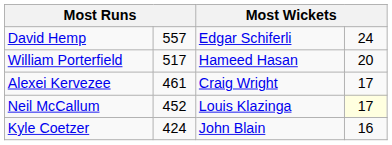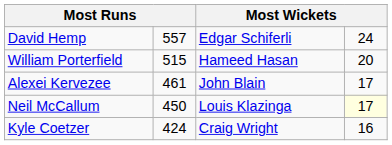 <table class="wikitable">
 <tr>
 <th colspan="2" align="center">Most Runs</th>
 <th colspan="2" align="center">Most Wickets</th>
 </tr>
 <tr>
 <td width=160> <a href='#'>David Hemp</a></td>
 <td width=40 align=center>557</td>
 <td width=160> <a href='#'>Edgar Schiferli</a></td>
 <td width=40 align=center>24</td>
 </tr>
 <tr>
 <td> <a href='#'>William Porterfield</a></td>
-<td align=center>517</td>
+<td align=center>515</td>
 <td> <a href='#'>Hameed Hasan</a></td>
 <td align=center>20</td>
 </tr>
 <tr>
 <td> <a href='#'>Alexei Kervezee</a></td>
 <td align=center>461</td>
-<td> <a href='#'>Craig Wright</a></td>
+<td> <a href='#'>John Blain</a></td>
 <td align=center>17</td>
 </tr>
 <tr>
 <td> <a href='#'>Neil McCallum</a></td>
-<td align=center>452</td>
+<td align=center>450</td>
 <td> <a href='#'>Louis Klazinga</a></td>
 <td align=center style="background: lightyellow;">17</td>
 </tr>
 <tr>
 <td> <a href='#'>Kyle Coetzer</a></td>
 <td align=center>424</td>
-<td> <a href='#'>John Blain</a></td>
+<td> <a href='#'>Craig Wright</a></td>
 <td align=center>16</td>
 </tr>
 </table>
